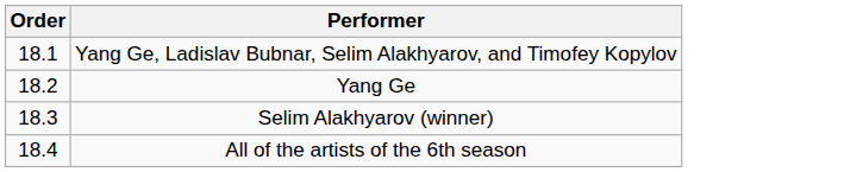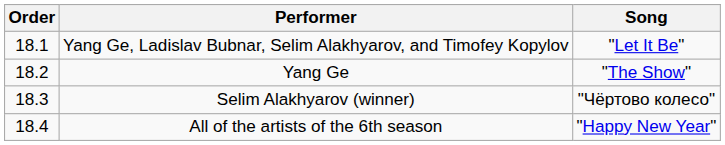 <table class="wikitable" style="text-align:center;">
 <tr>
 <th>Order</th>
 <th>Performer</th>
+<th>Song</th>
 </tr>
 <tr>
 <td>18.1</td>
 <td>Yang Ge, Ladislav Bubnar, Selim Alakhyarov, and Timofey Kopylov</td>
+<td>"<a href='#'>Let It Be</a>"</td>
 </tr>
 <tr>
 <td>18.2</td>
 <td>Yang Ge</td>
+<td>"<a href='#'>The Show</a>"</td>
 </tr>
 <tr>
 <td>18.3</td>
 <td>Selim Alakhyarov (winner)</td>
+<td>"Чёртово колесо"</td>
 </tr>
 <tr>
 <td>18.4</td>
 <td>All of the artists of the 6th season</td>
+<td>"<a href='#'>Happy New Year</a>"</td>
 </tr>
 </table>
